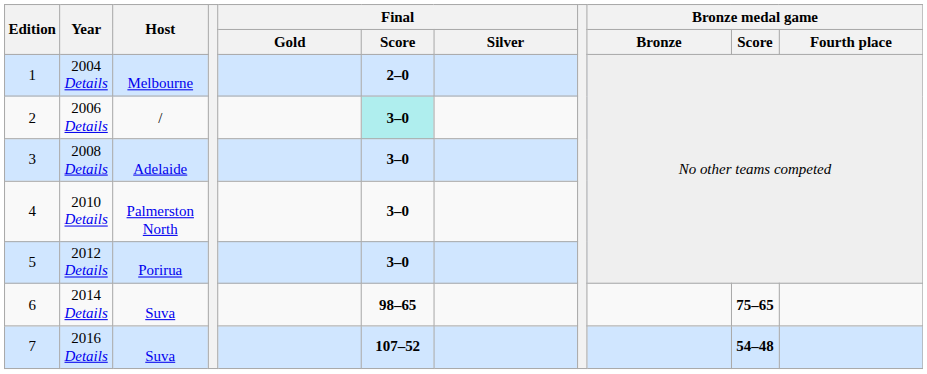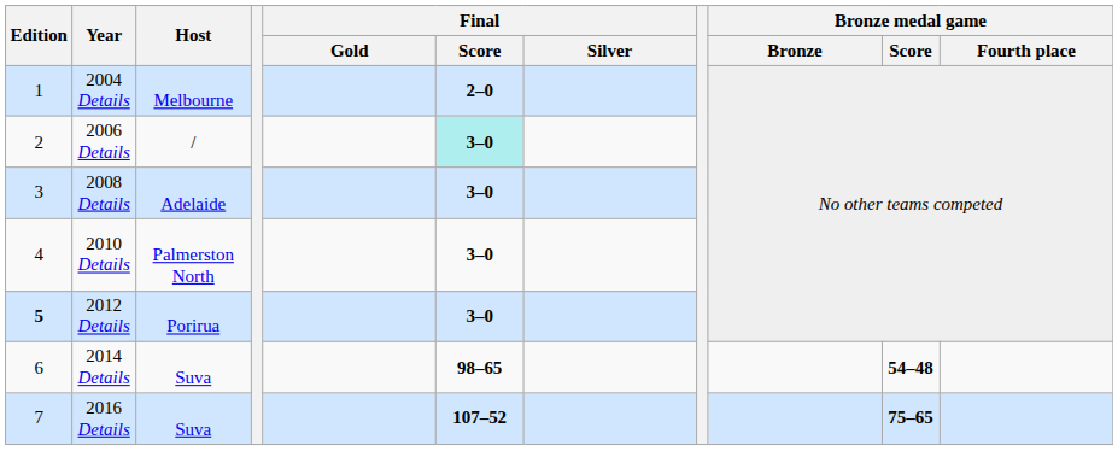 <table class=wikitable style="text-align:center; font-size:90%; width:100%">
 <tr>
 <th rowspan=2 width=2.5%>Edition</th>
 <th rowspan=2 width=5%>Year</th>
 <th rowspan=2 width=10%>Host</th>
 <th width=1% rowspan=9></th>
 <th colspan=3>Final</th>
 <th width=1% rowspan=9></th>
 <th colspan=3>Bronze medal game</th>
 </tr>
 <tr>
 <th width=15%>Gold</th>
 <th width=7.5%>Score</th>
 <th width=15%>Silver</th>
 <th width=15%>Bronze</th>
 <th width=5%>Score</th>
 <th width=15%>Fourth place</th>
 </tr>
 <tr style="background:#D0E6FF;">
 <td>1</td>
 <td>2004<br><em><a href='#'>Details</a></em></td>
 <td> <br> <a href='#'>Melbourne</a></td>
 <td><strong></strong></td>
 <td><strong>2–0</strong></td>
 <td></td>
 <td bgcolor=#efefef rowspan=5 colspan=3><em>No other teams competed</em></td>
 </tr>
 <tr>
 <td>2</td>
 <td>2006<br><em><a href='#'>Details</a></em></td>
 <td> / </td>
 <td><strong></strong></td>
 <td style="background: paleturquoise;"><strong>3–0</strong></td>
 <td></td>
 </tr>
 <tr style="background:#D0E6FF;">
 <td>3</td>
 <td>2008<br><em><a href='#'>Details</a></em></td>
 <td> <br> <a href='#'>Adelaide</a></td>
 <td><strong></strong></td>
 <td><strong>3–0</strong></td>
 <td></td>
 </tr>
 <tr>
 <td>4</td>
 <td>2010<br><em><a href='#'>Details</a></em></td>
 <td> <br> <a href='#'>Palmerston North</a></td>
 <td><strong></strong></td>
 <td><strong>3–0</strong></td>
 <td></td>
 </tr>
 <tr style="background:#D0E6FF;">
-<td>5</td>
+<td><strong>5</strong></td>
 <td>2012<br><em><a href='#'>Details</a></em></td>
 <td> <br> <a href='#'>Porirua</a></td>
 <td><strong></strong></td>
 <td><strong>3–0</strong></td>
 <td></td>
 </tr>
 <tr>
 <td>6</td>
 <td>2014<br><em><a href='#'>Details</a></em></td>
 <td> <br> <a href='#'>Suva</a></td>
 <td><strong></strong></td>
 <td><strong>98–65</strong></td>
 <td></td>
 <td></td>
-<td><strong>75–65</strong></td>
+<td><strong>54–48</strong></td>
 <td></td>
 </tr>
 <tr style="background:#D0E6FF;">
 <td>7</td>
 <td>2016<br><em><a href='#'>Details</a></em></td>
 <td> <br> <a href='#'>Suva</a></td>
 <td><strong></strong></td>
 <td><strong>107–52</strong></td>
 <td></td>
 <td></td>
-<td><strong>54–48</strong></td>
+<td><strong>75–65</strong></td>
 <td></td>
 </tr>
 </table>
